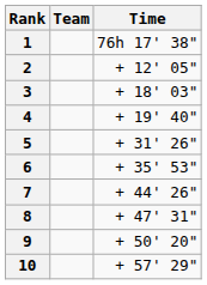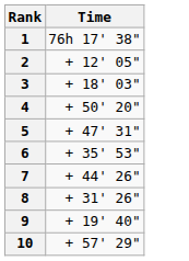 <table class="wikitable">
 <tr>
 <th scope="col">Rank</th>
-<th scope="col">Team</th>
 <th scope="col">Time</th>
 </tr>
 <tr>
 <th scope="row">1</th>
-<td>  </td>
 <td style="text-align:right;">76h 17' 38"</td>
 </tr>
 <tr>
 <th scope="row">2</th>
-<td> </td>
 <td style="text-align:right;">+ 12' 05"</td>
 </tr>
 <tr>
 <th scope="row">3</th>
-<td> </td>
 <td style="text-align:right;">+ 18' 03"</td>
 </tr>
 <tr>
 <th scope="row">4</th>
-<td> </td>
-<td style="text-align:right;">+ 19' 40"</td>
+<td style="text-align:right;">+ 50' 20"</td>
 </tr>
 <tr>
 <th scope="row">5</th>
-<td> </td>
-<td style="text-align:right;">+ 31' 26"</td>
+<td style="text-align:right;">+ 47' 31"</td>
 </tr>
 <tr>
 <th scope="row">6</th>
-<td> </td>
 <td style="text-align:right;">+ 35' 53"</td>
 </tr>
 <tr>
 <th scope="row">7</th>
-<td> </td>
 <td style="text-align:right;">+ 44' 26"</td>
 </tr>
 <tr>
 <th scope="row">8</th>
-<td> </td>
-<td style="text-align:right;">+ 47' 31"</td>
+<td style="text-align:right;">+ 31' 26"</td>
 </tr>
 <tr>
 <th scope="row">9</th>
-<td> </td>
-<td style="text-align:right;">+ 50' 20"</td>
+<td style="text-align:right;">+ 19' 40"</td>
 </tr>
 <tr>
 <th scope="row">10</th>
-<td> </td>
 <td style="text-align:right;">+ 57' 29"</td>
 </tr>
 </table>
